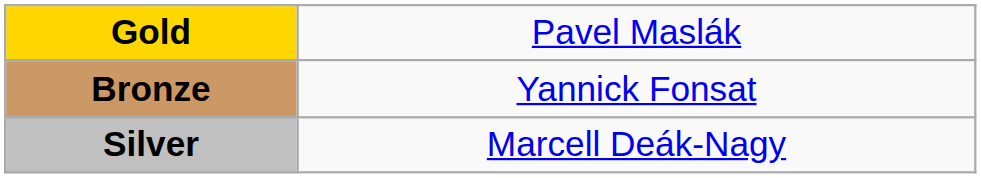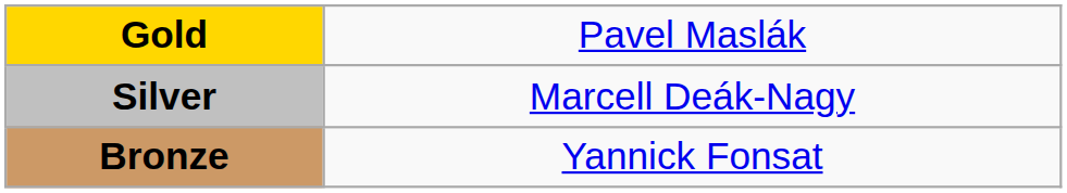 <table class="wikitable" style=" text-align:center; " width="35%">
 <tr>
 <td bgcolor="gold"><strong>Gold</strong></td>
 <td><a href='#'>Pavel Maslák</a><br>  <small><em></em></small></td>
 </tr>
 <tr>
+<td bgcolor="silver"><strong>Silver</strong></td>
+<td><a href='#'>Marcell Deák-Nagy</a><br>  <small><em></em></small></td>
+</tr>
+<tr>
 <td bgcolor="CC9966"><strong>Bronze</strong></td>
 <td><a href='#'>Yannick Fonsat</a><br>  <small><em></em></small></td>
 </tr>
-<tr>
-<td bgcolor="silver"><strong>Silver</strong></td>
-<td><a href='#'>Marcell Deák-Nagy</a><br>  <small><em></em></small></td>
-</tr>
 </table>
